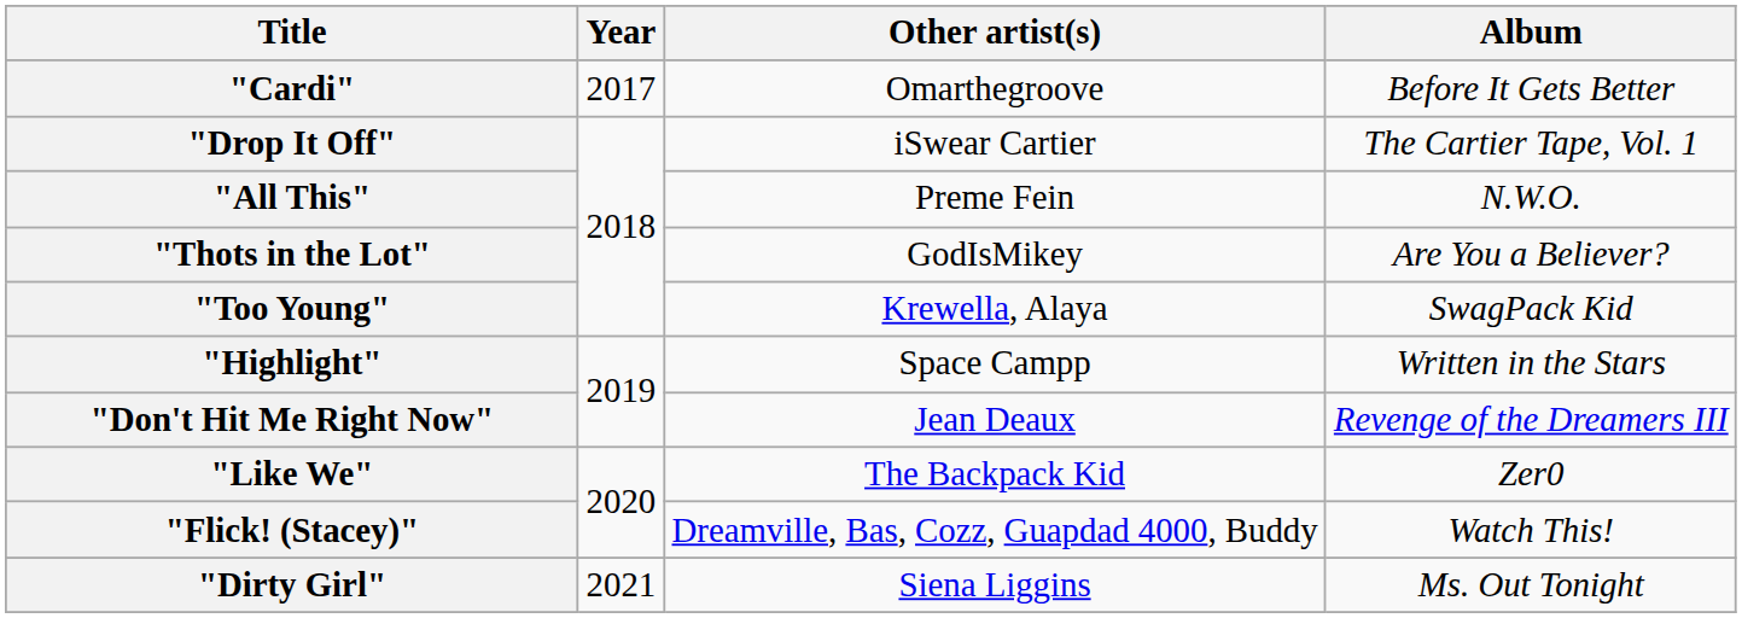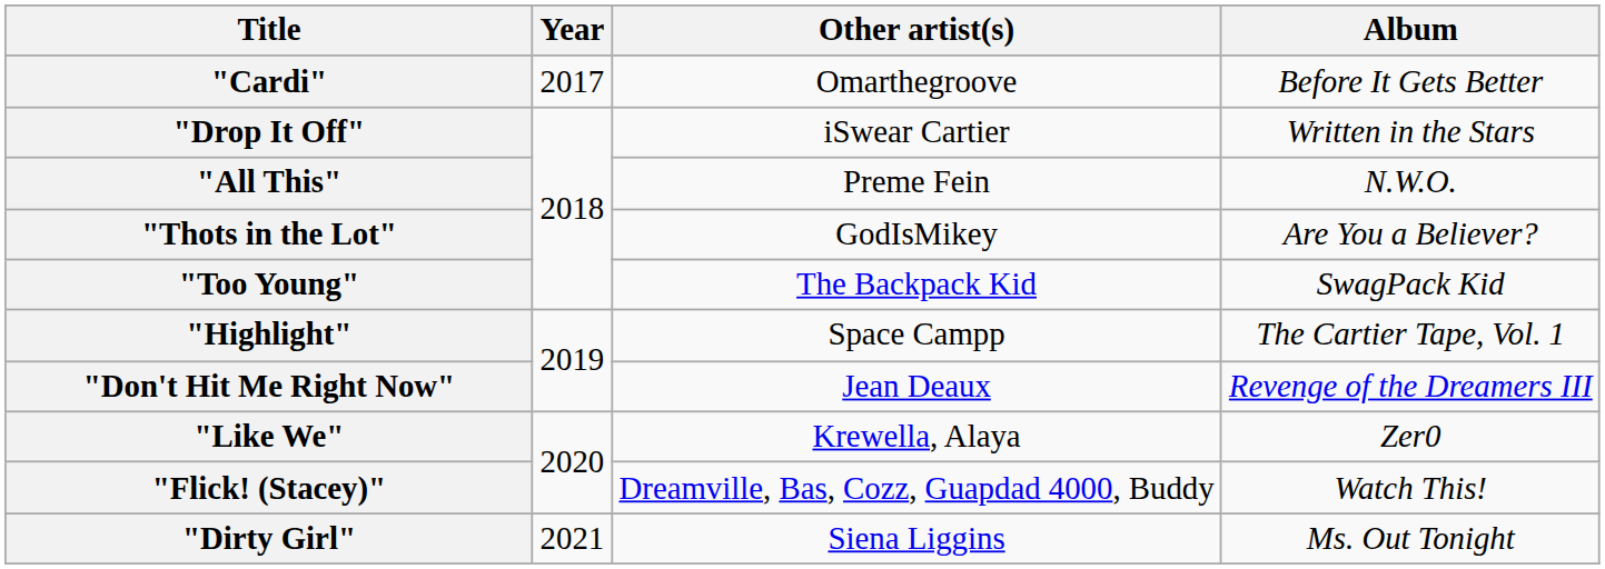 <table class="wikitable plainrowheaders" style="text-align:center;">
 <tr>
 <th scope="col" style="width:16em;">Title</th>
 <th scope="col" style="width:1em;">Year</th>
 <th scope="col">Other artist(s)</th>
 <th scope="col">Album</th>
 </tr>
 <tr>
 <th scope="row">"Cardi"</th>
 <td>2017</td>
 <td>Omarthegroove</td>
 <td><em>Before It Gets Better</em></td>
 </tr>
 <tr>
 <th scope="row">"Drop It Off"</th>
 <td rowspan="4">2018</td>
 <td>iSwear Cartier</td>
-<td><em>The Cartier Tape, Vol. 1</em></td>
+<td><em>Written in the Stars</em></td>
 </tr>
 <tr>
 <th scope="row">"All This"</th>
 <td>Preme Fein</td>
 <td><em>N.W.O.</em></td>
 </tr>
 <tr>
 <th scope="row">"Thots in the Lot"</th>
 <td>GodIsMikey</td>
 <td><em>Are You a Believer?</em></td>
 </tr>
 <tr>
 <th scope="row">"Too Young"</th>
-<td><a href='#'>Krewella</a>, Alaya</td>
+<td><a href='#'>The Backpack Kid</a></td>
 <td><em>SwagPack Kid</em></td>
 </tr>
 <tr>
 <th scope="row">"Highlight"</th>
 <td rowspan="2">2019</td>
 <td>Space Campp</td>
-<td><em>Written in the Stars</em></td>
+<td><em>The Cartier Tape, Vol. 1</em></td>
 </tr>
 <tr>
 <th scope="row">"Don't Hit Me Right Now"</th>
 <td><a href='#'>Jean Deaux</a></td>
 <td><em><a href='#'>Revenge of the Dreamers III</a></em></td>
 </tr>
 <tr>
 <th scope="row">"Like We"</th>
 <td rowspan="2">2020</td>
-<td><a href='#'>The Backpack Kid</a></td>
+<td><a href='#'>Krewella</a>, Alaya</td>
 <td><em>Zer0</em></td>
 </tr>
 <tr>
 <th scope="row">"Flick! (Stacey)"</th>
 <td><a href='#'>Dreamville</a>, <a href='#'>Bas</a>, <a href='#'>Cozz</a>, <a href='#'>Guapdad 4000</a>, Buddy</td>
 <td><em>Watch This!</em></td>
 </tr>
 <tr>
 <th scope="row">"Dirty Girl"</th>
 <td>2021</td>
 <td><a href='#'>Siena Liggins</a></td>
 <td><em>Ms. Out Tonight</em></td>
 </tr>
 </table>
